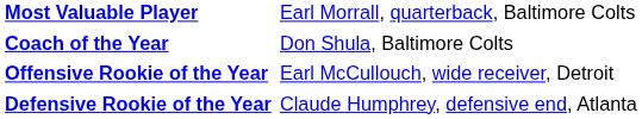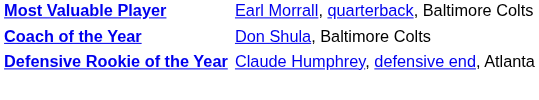 <table cellpadding="3" cellspacing="1">
 <tr>
 <td><strong><a href='#'>Most Valuable Player</a></strong></td>
 <td><a href='#'>Earl Morrall</a>, <a href='#'>quarterback</a>, Baltimore Colts</td>
 </tr>
 <tr>
 <td><strong><a href='#'>Coach of the Year</a></strong></td>
 <td><a href='#'>Don Shula</a>, Baltimore Colts</td>
 </tr>
 <tr>
-<td><strong><a href='#'>Offensive Rookie of the Year</a></strong></td>
-<td><a href='#'>Earl McCullouch</a>, <a href='#'>wide receiver</a>, Detroit</td>
-</tr>
-<tr>
 <td><strong><a href='#'>Defensive Rookie of the Year</a></strong></td>
 <td><a href='#'>Claude Humphrey</a>, <a href='#'>defensive end</a>, Atlanta</td>
 </tr>
 </table>
